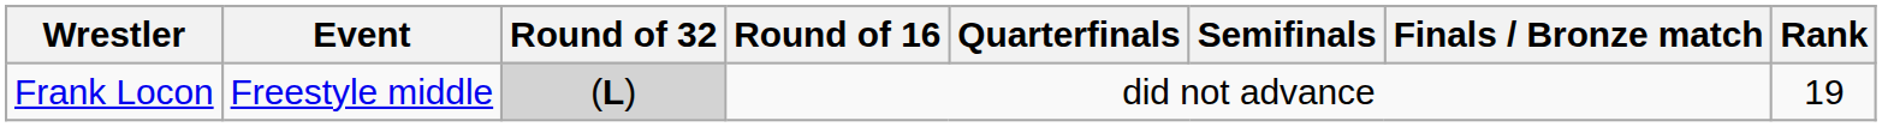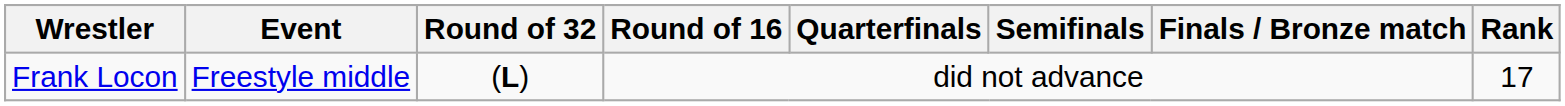 <table class=wikitable style="font-size:90%">
 <tr>
 <th>Wrestler</th>
 <th>Event</th>
 <th>Round of 32</th>
 <th>Round of 16</th>
 <th>Quarterfinals</th>
 <th>Semifinals</th>
 <th>Finals / Bronze match</th>
 <th>Rank</th>
 </tr>
 <tr>
 <td><a href='#'>Frank Locon</a></td>
 <td><a href='#'>Freestyle middle</a></td>
-<td align=center style="background: lightgrey;"> (<strong>L</strong>)</td>
+<td align=center> (<strong>L</strong>)</td>
 <td align=center colspan=4>did not advance</td>
-<td align=center>19</td>
+<td align=center>17</td>
 </tr>
 </table>
